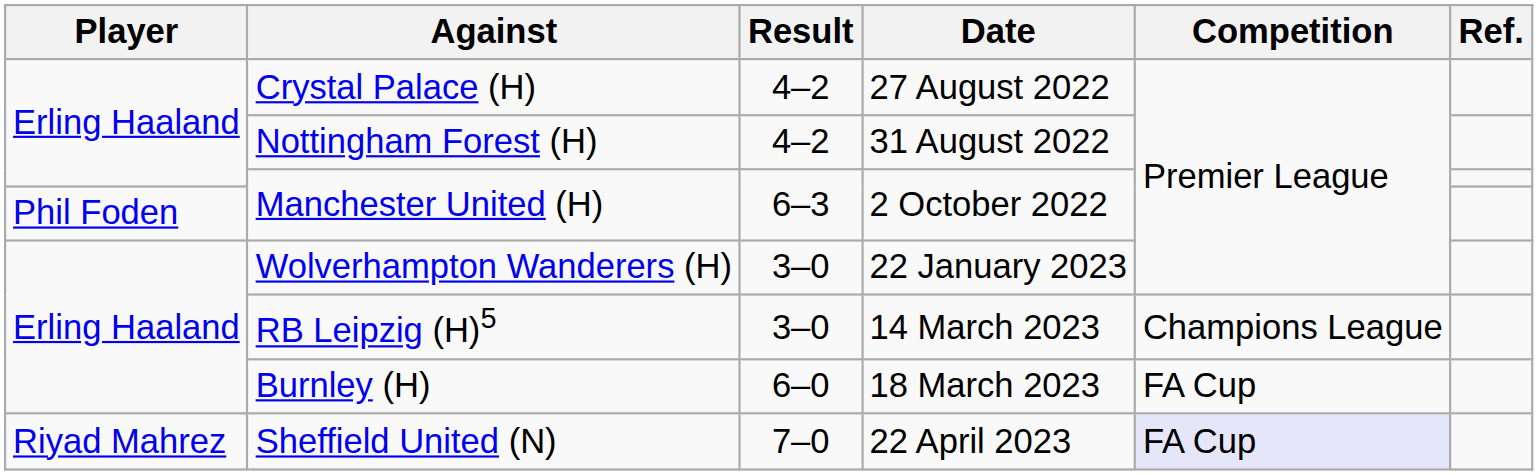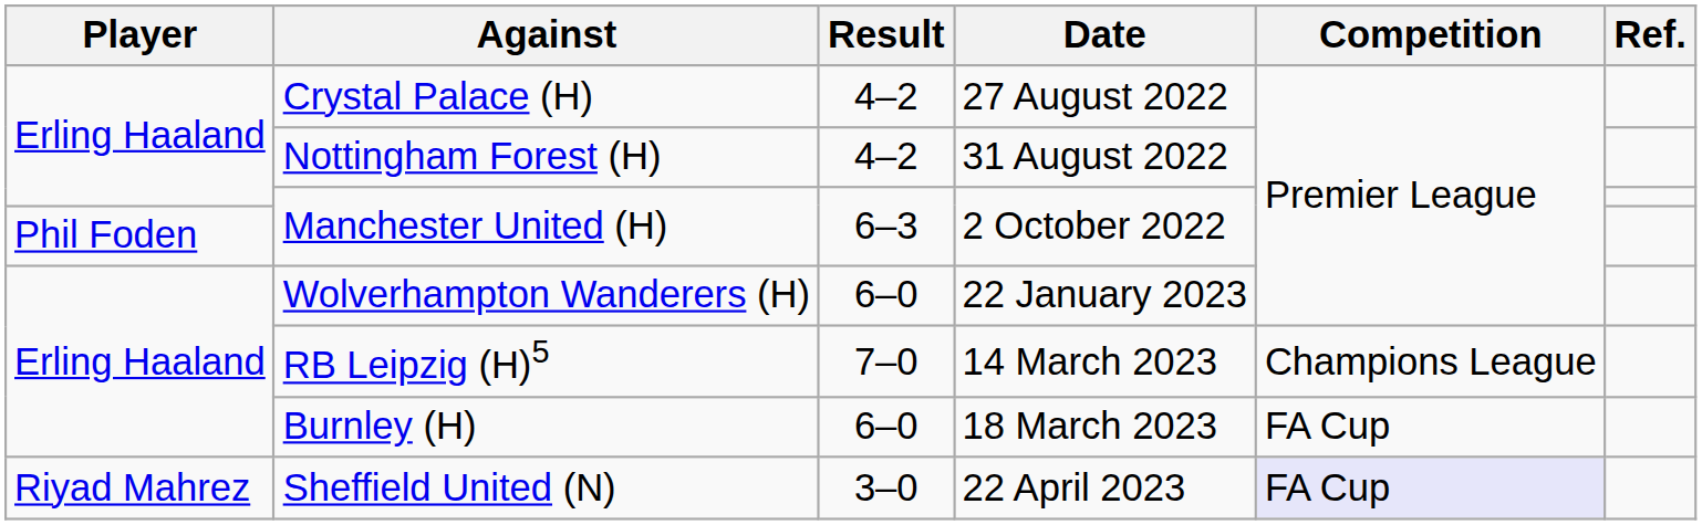 <table class="wikitable">
 <tr>
 <th>Player</th>
 <th>Against</th>
 <th>Result</th>
 <th>Date</th>
 <th>Competition</th>
 <th>Ref.</th>
 </tr>
 <tr>
 <td rowspan="3"> <a href='#'>Erling Haaland</a></td>
 <td><a href='#'>Crystal Palace</a> (H)</td>
 <td align="center">4–2</td>
 <td>27 August 2022</td>
 <td rowspan="5">Premier League</td>
 <td></td>
 </tr>
 <tr>
 <td><a href='#'>Nottingham Forest</a> (H)</td>
 <td align="center">4–2</td>
 <td>31 August 2022</td>
 <td></td>
 </tr>
 <tr>
 <td rowspan="2"><a href='#'>Manchester United</a> (H)</td>
 <td rowspan="2" align="center">6–3</td>
 <td rowspan="2">2 October 2022</td>
 <td></td>
 </tr>
 <tr>
 <td> <a href='#'>Phil Foden</a></td>
 <td></td>
 </tr>
 <tr>
 <td rowspan="3"> <a href='#'>Erling Haaland</a></td>
 <td><a href='#'>Wolverhampton Wanderers</a> (H)</td>
-<td align="center">3–0</td>
+<td align="center">6–0</td>
 <td>22 January 2023</td>
 <td></td>
 </tr>
 <tr>
 <td><a href='#'>RB Leipzig</a> (H)<sup>5</sup></td>
-<td align="center">3–0</td>
+<td align="center">7–0</td>
 <td>14 March 2023</td>
 <td>Champions League</td>
 <td></td>
 </tr>
 <tr>
 <td><a href='#'>Burnley</a> (H)</td>
 <td align="center">6–0</td>
 <td>18 March 2023</td>
 <td>FA Cup</td>
 <td></td>
 </tr>
 <tr>
 <td> <a href='#'>Riyad Mahrez</a></td>
 <td><a href='#'>Sheffield United</a> (N)</td>
-<td align="center">7–0</td>
+<td align="center">3–0</td>
 <td>22 April 2023</td>
 <td style="background: lavender;">FA Cup</td>
 <td></td>
 </tr>
 </table>
